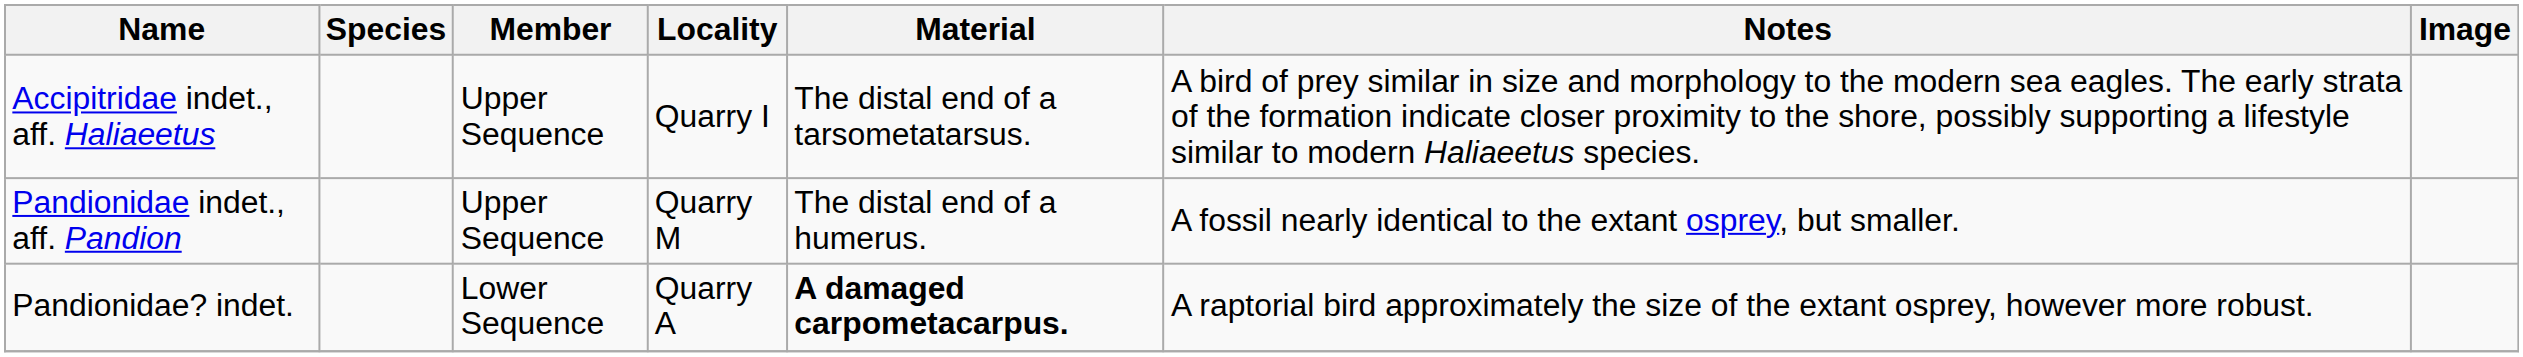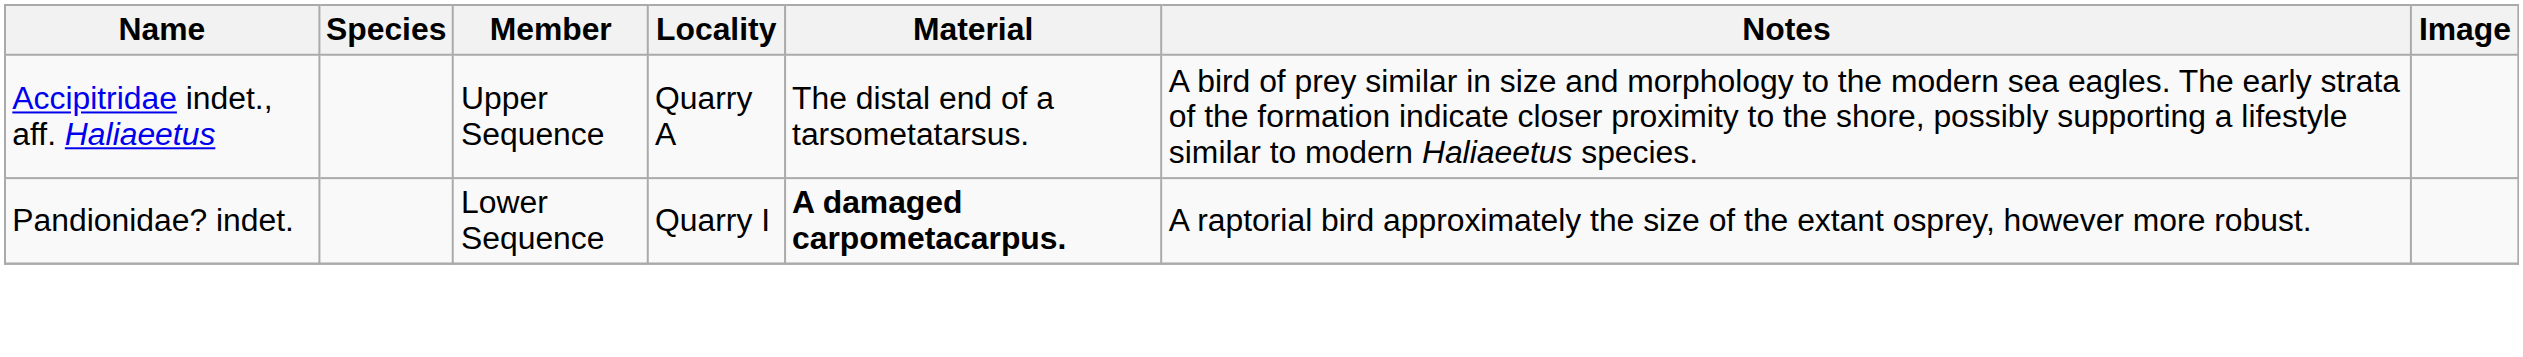 <table class="wikitable" align="center" width="100%">
 <tr>
 <th>Name</th>
 <th>Species</th>
 <th>Member</th>
 <th>Locality</th>
 <th>Material</th>
 <th>Notes</th>
 <th>Image</th>
 </tr>
 <tr>
 <td><a href='#'>Accipitridae</a> indet., aff. <em><a href='#'>Haliaeetus</a></em></td>
 <td></td>
 <td>Upper Sequence</td>
-<td>Quarry I</td>
+<td>Quarry A</td>
 <td>The distal end of a tarsometatarsus.</td>
 <td>A bird of prey similar in size and morphology to the modern sea eagles. The early strata of the formation indicate closer proximity to the shore, possibly supporting a lifestyle similar to modern <em>Haliaeetus</em> species.</td>
-<td></td>
-</tr>
-<tr>
-<td><a href='#'>Pandionidae</a> indet., aff. <em><a href='#'>Pandion</a></em></td>
-<td></td>
-<td>Upper Sequence</td>
-<td>Quarry M</td>
-<td>The distal end of a humerus.</td>
-<td>A fossil nearly identical to the extant <a href='#'>osprey</a>, but smaller.</td>
 <td></td>
 </tr>
 <tr>
 <td>Pandionidae? indet.</td>
 <td></td>
 <td>Lower Sequence</td>
-<td>Quarry A</td>
+<td>Quarry I</td>
 <td><strong>A damaged carpometacarpus.</strong></td>
 <td>A raptorial bird approximately the size of the extant osprey, however more robust.</td>
 <td></td>
 </tr>
 <tr>
 </tr>
 </table>
